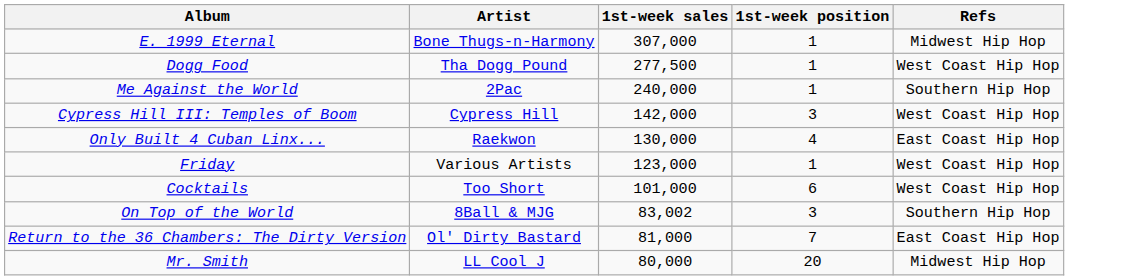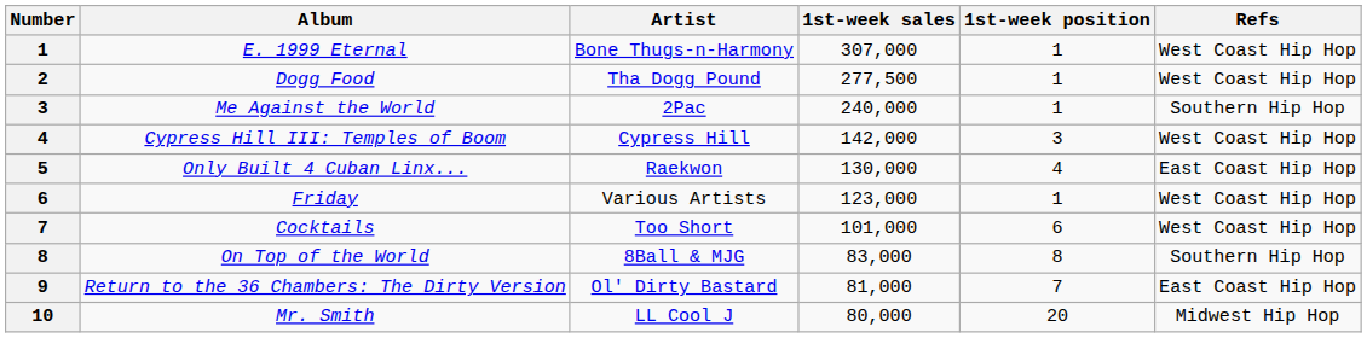 <table class="wikitable sortable" style="text-align:center;">
 <tr>
+<th scope="col">Number</th>
 <th scope="col">Album</th>
 <th scope="col">Artist</th>
 <th scope="col">1st-week sales</th>
 <th scope="col">1st-week position</th>
 <th scope="col">Refs</th>
 </tr>
 <tr>
+<th scope="row">1</th>
 <td><em><a href='#'>E. 1999 Eternal</a></em></td>
 <td><a href='#'>Bone Thugs-n-Harmony</a></td>
 <td>307,000</td>
 <td>1</td>
-<td>Midwest Hip Hop</td>
+<td>West Coast Hip Hop</td>
 </tr>
 <tr>
+<th scope="row">2</th>
 <td><em><a href='#'>Dogg Food</a></em></td>
 <td><a href='#'>Tha Dogg Pound</a></td>
 <td>277,500</td>
 <td>1</td>
 <td>West Coast Hip Hop</td>
 </tr>
 <tr>
+<th scope="row">3</th>
 <td><em><a href='#'>Me Against the World</a></em></td>
 <td><a href='#'>2Pac</a></td>
 <td>240,000</td>
 <td>1</td>
 <td>Southern Hip Hop</td>
 </tr>
 <tr>
+<th scope="row">4</th>
 <td><em><a href='#'>Cypress Hill III: Temples of Boom</a></em></td>
 <td><a href='#'>Cypress Hill</a></td>
 <td>142,000</td>
 <td>3</td>
 <td>West Coast Hip Hop</td>
 </tr>
 <tr>
+<th scope="row">5</th>
 <td><em><a href='#'>Only Built 4 Cuban Linx...</a></em></td>
 <td><a href='#'>Raekwon</a></td>
 <td>130,000</td>
 <td>4</td>
 <td>East Coast Hip Hop</td>
 </tr>
 <tr>
+<th scope="row">6</th>
 <td><em><a href='#'>Friday</a></em></td>
 <td>Various Artists</td>
 <td>123,000</td>
 <td>1</td>
 <td>West Coast Hip Hop</td>
 </tr>
 <tr>
+<th scope="row">7</th>
 <td><em><a href='#'>Cocktails</a></em></td>
 <td><a href='#'>Too Short</a></td>
 <td>101,000</td>
 <td>6</td>
 <td>West Coast Hip Hop</td>
 </tr>
 <tr>
+<th scope="row">8</th>
 <td><em><a href='#'>On Top of the World</a></em></td>
 <td><a href='#'>8Ball & MJG</a></td>
-<td>83,002</td>
-<td>3</td>
+<td>83,000</td>
+<td>8</td>
 <td>Southern Hip Hop</td>
 </tr>
 <tr>
+<th scope="row">9</th>
 <td><em><a href='#'>Return to the 36 Chambers: The Dirty Version</a></em></td>
 <td><a href='#'>Ol' Dirty Bastard</a></td>
 <td>81,000</td>
 <td>7</td>
 <td>East Coast Hip Hop</td>
 </tr>
 <tr>
+<th scope="row">10</th>
 <td><em><a href='#'>Mr. Smith</a></em></td>
 <td><a href='#'>LL Cool J</a></td>
 <td>80,000</td>
 <td>20</td>
 <td>Midwest Hip Hop</td>
 </tr>
 </table>
